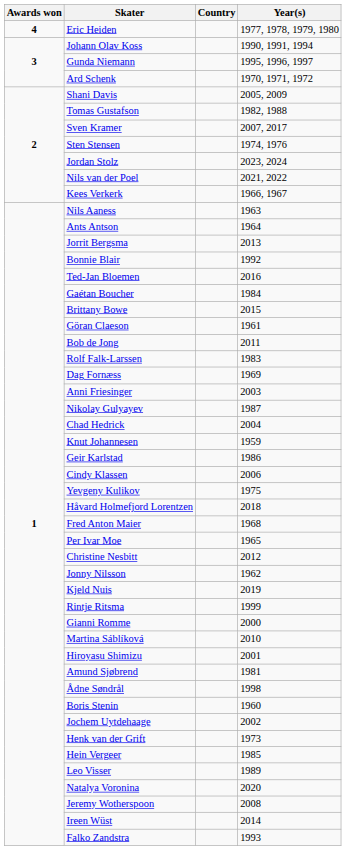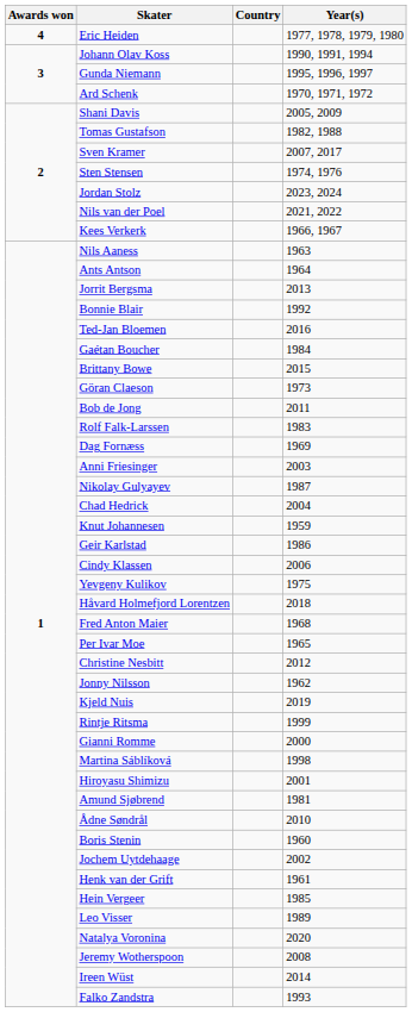 <table class="wikitable sortable">
 <tr>
 <th>Awards won</th>
 <th>Skater</th>
 <th>Country</th>
 <th>Year(s)</th>
 </tr>
 <tr>
 <td align=center><strong>4</strong></td>
 <td><a href='#'>Eric Heiden</a></td>
 <td></td>
 <td>1977, 1978, 1979, 1980</td>
 </tr>
 <tr>
 <td rowspan="3" align=center><strong>3</strong></td>
 <td><a href='#'>Johann Olav Koss</a></td>
 <td></td>
 <td>1990, 1991, 1994</td>
 </tr>
 <tr>
 <td><a href='#'>Gunda Niemann</a></td>
 <td></td>
 <td>1995, 1996, 1997</td>
 </tr>
 <tr>
 <td><a href='#'>Ard Schenk</a></td>
 <td></td>
 <td>1970, 1971, 1972</td>
 </tr>
 <tr>
 <td rowspan="7" align=center><strong>2</strong></td>
 <td><a href='#'>Shani Davis</a></td>
 <td></td>
 <td>2005, 2009</td>
 </tr>
 <tr>
 <td><a href='#'>Tomas Gustafson</a></td>
 <td></td>
 <td>1982, 1988</td>
 </tr>
 <tr>
 <td><a href='#'>Sven Kramer</a></td>
 <td></td>
 <td>2007, 2017</td>
 </tr>
 <tr>
 <td><a href='#'>Sten Stensen</a></td>
 <td></td>
 <td>1974, 1976</td>
 </tr>
 <tr>
 <td><a href='#'>Jordan Stolz</a></td>
 <td></td>
 <td>2023, 2024</td>
 </tr>
 <tr>
 <td><a href='#'>Nils van der Poel</a></td>
 <td></td>
 <td>2021, 2022</td>
 </tr>
 <tr>
 <td><a href='#'>Kees Verkerk</a></td>
 <td></td>
 <td>1966, 1967</td>
 </tr>
 <tr>
 <td rowspan="39" align=center><strong>1</strong></td>
 <td><a href='#'>Nils Aaness</a></td>
 <td></td>
 <td>1963</td>
 </tr>
 <tr>
 <td><a href='#'>Ants Antson</a></td>
 <td></td>
 <td>1964</td>
 </tr>
 <tr>
 <td><a href='#'>Jorrit Bergsma</a></td>
 <td></td>
 <td>2013</td>
 </tr>
 <tr>
 <td><a href='#'>Bonnie Blair</a></td>
 <td></td>
 <td>1992</td>
 </tr>
 <tr>
 <td><a href='#'>Ted-Jan Bloemen</a></td>
 <td></td>
 <td>2016</td>
 </tr>
 <tr>
 <td><a href='#'>Gaétan Boucher</a></td>
 <td></td>
 <td>1984</td>
 </tr>
 <tr>
 <td><a href='#'>Brittany Bowe</a></td>
 <td></td>
 <td>2015</td>
 </tr>
 <tr>
 <td><a href='#'>Göran Claeson</a></td>
 <td></td>
-<td>1961</td>
+<td>1973</td>
 </tr>
 <tr>
 <td><a href='#'>Bob de Jong</a></td>
 <td></td>
 <td>2011</td>
 </tr>
 <tr>
 <td><a href='#'>Rolf Falk-Larssen</a></td>
 <td></td>
 <td>1983</td>
 </tr>
 <tr>
 <td><a href='#'>Dag Fornæss</a></td>
 <td></td>
 <td>1969</td>
 </tr>
 <tr>
 <td><a href='#'>Anni Friesinger</a></td>
 <td></td>
 <td>2003</td>
 </tr>
 <tr>
 <td><a href='#'>Nikolay Gulyayev</a></td>
 <td></td>
 <td>1987</td>
 </tr>
 <tr>
 <td><a href='#'>Chad Hedrick</a></td>
 <td></td>
 <td>2004</td>
 </tr>
 <tr>
 <td><a href='#'>Knut Johannesen</a></td>
 <td></td>
 <td>1959</td>
 </tr>
 <tr>
 <td><a href='#'>Geir Karlstad</a></td>
 <td></td>
 <td>1986</td>
 </tr>
 <tr>
 <td><a href='#'>Cindy Klassen</a></td>
 <td></td>
 <td>2006</td>
 </tr>
 <tr>
 <td><a href='#'>Yevgeny Kulikov</a></td>
 <td></td>
 <td>1975</td>
 </tr>
 <tr>
 <td><a href='#'>Håvard Holmefjord Lorentzen</a></td>
 <td></td>
 <td>2018</td>
 </tr>
 <tr>
 <td><a href='#'>Fred Anton Maier</a></td>
 <td></td>
 <td>1968</td>
 </tr>
 <tr>
 <td><a href='#'>Per Ivar Moe</a></td>
 <td></td>
 <td>1965</td>
 </tr>
 <tr>
 <td><a href='#'>Christine Nesbitt</a></td>
 <td></td>
 <td>2012</td>
 </tr>
 <tr>
 <td><a href='#'>Jonny Nilsson</a></td>
 <td></td>
 <td>1962</td>
 </tr>
 <tr>
 <td><a href='#'>Kjeld Nuis</a></td>
 <td></td>
 <td>2019</td>
 </tr>
 <tr>
 <td><a href='#'>Rintje Ritsma</a></td>
 <td></td>
 <td>1999</td>
 </tr>
 <tr>
 <td><a href='#'>Gianni Romme</a></td>
 <td></td>
 <td>2000</td>
 </tr>
 <tr>
 <td><a href='#'>Martina Sáblíková</a></td>
 <td></td>
-<td>2010</td>
+<td>1998</td>
 </tr>
 <tr>
 <td><a href='#'>Hiroyasu Shimizu</a></td>
 <td></td>
 <td>2001</td>
 </tr>
 <tr>
 <td><a href='#'>Amund Sjøbrend</a></td>
 <td></td>
 <td>1981</td>
 </tr>
 <tr>
 <td><a href='#'>Ådne Søndrål</a></td>
 <td></td>
-<td>1998</td>
+<td>2010</td>
 </tr>
 <tr>
 <td><a href='#'>Boris Stenin</a></td>
 <td></td>
 <td>1960</td>
 </tr>
 <tr>
 <td><a href='#'>Jochem Uytdehaage</a></td>
 <td></td>
 <td>2002</td>
 </tr>
 <tr>
 <td><a href='#'>Henk van der Grift</a></td>
 <td></td>
-<td>1973</td>
+<td>1961</td>
 </tr>
 <tr>
 <td><a href='#'>Hein Vergeer</a></td>
 <td></td>
 <td>1985</td>
 </tr>
 <tr>
 <td><a href='#'>Leo Visser</a></td>
 <td></td>
 <td>1989</td>
 </tr>
 <tr>
 <td><a href='#'>Natalya Voronina</a></td>
 <td></td>
 <td>2020</td>
 </tr>
 <tr>
 <td><a href='#'>Jeremy Wotherspoon</a></td>
 <td></td>
 <td>2008</td>
 </tr>
 <tr>
 <td><a href='#'>Ireen Wüst</a></td>
 <td></td>
 <td>2014</td>
 </tr>
 <tr>
 <td><a href='#'>Falko Zandstra</a></td>
 <td></td>
 <td>1993</td>
 </tr>
 </table>
